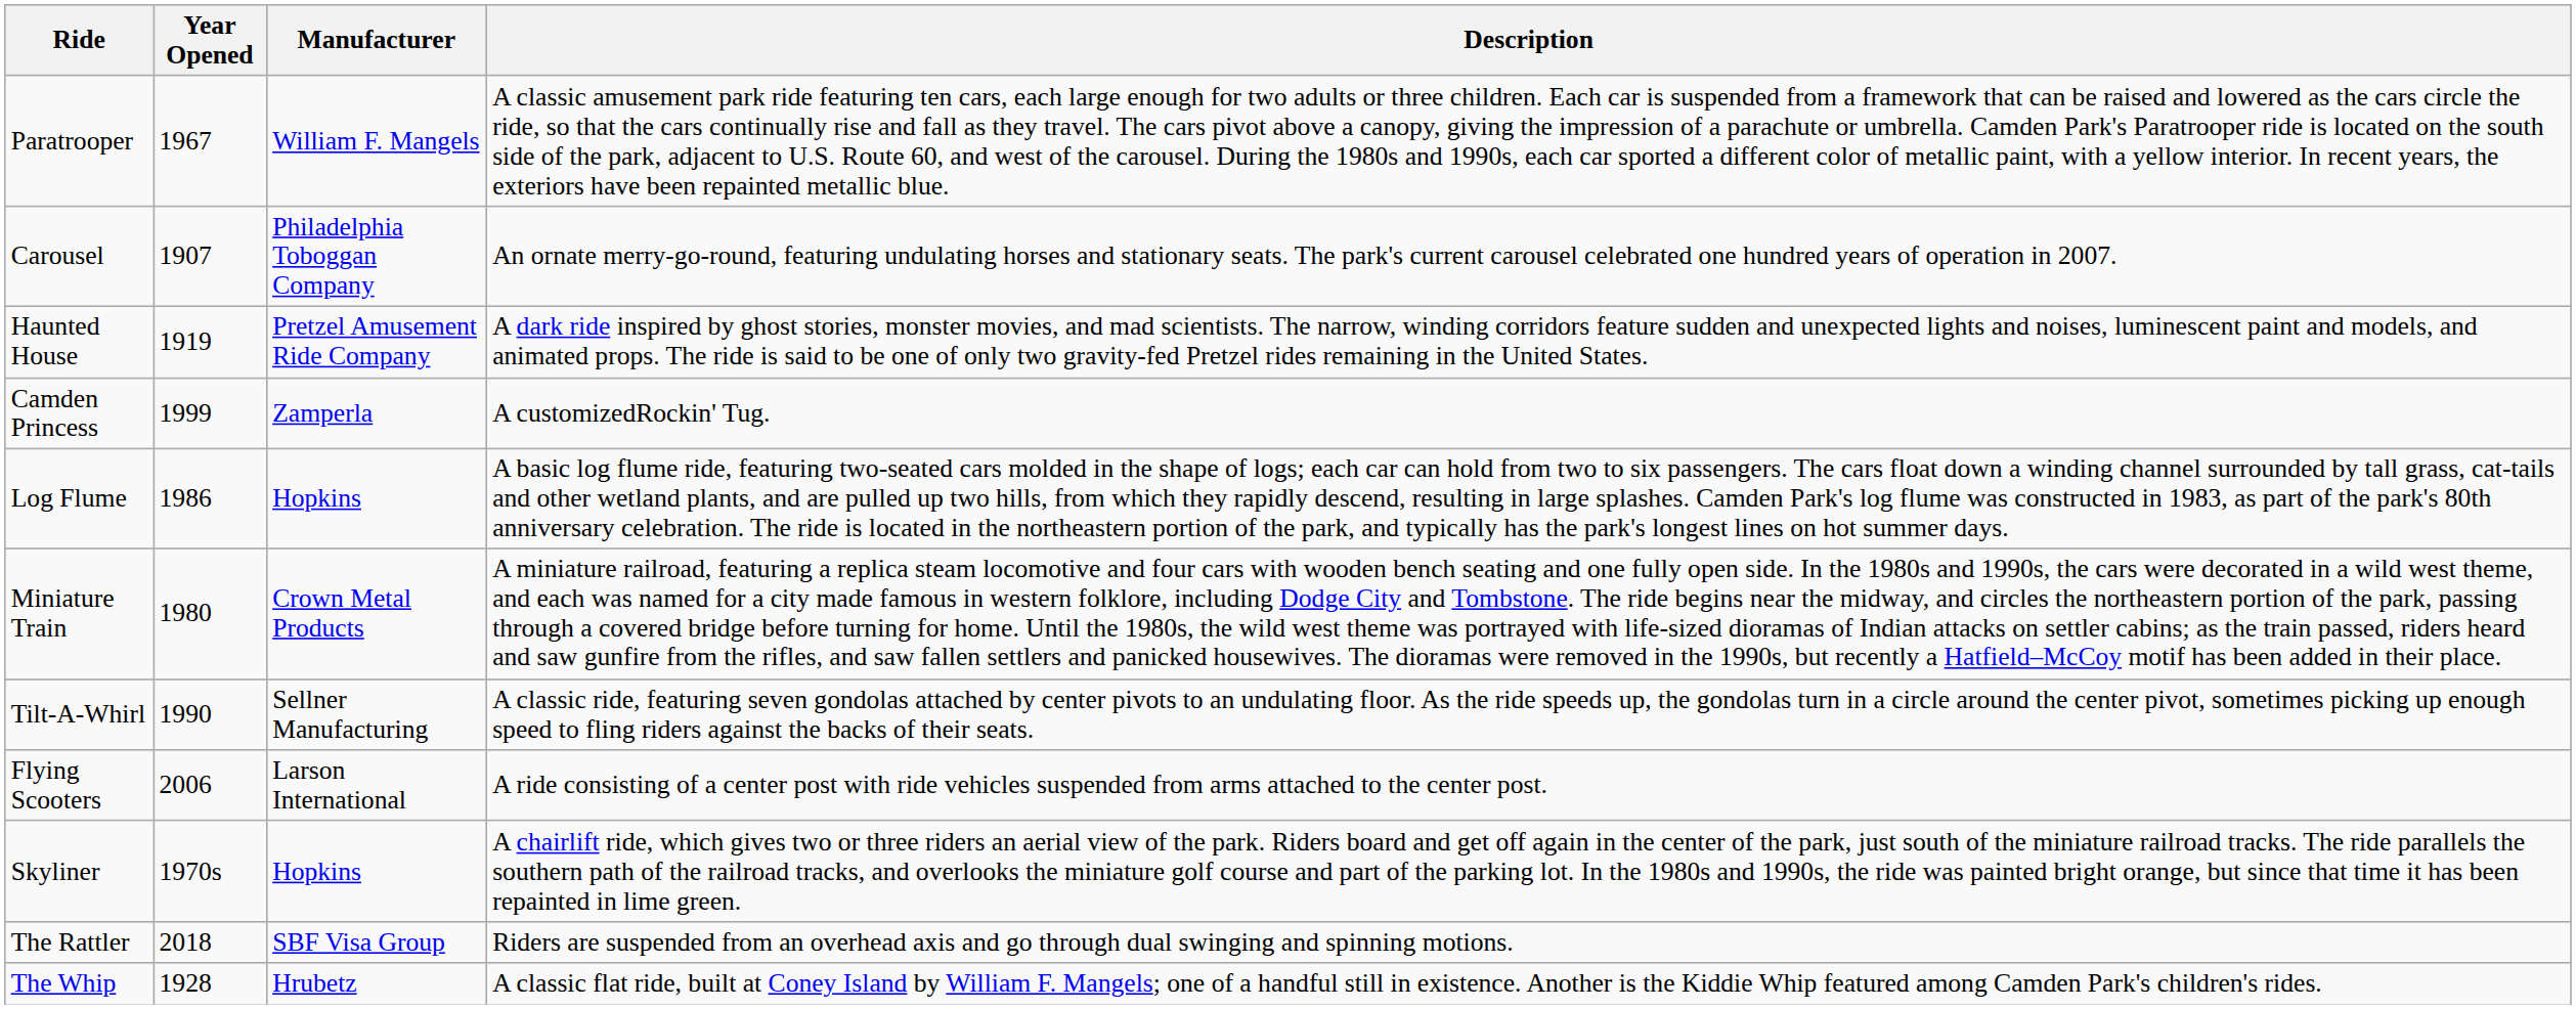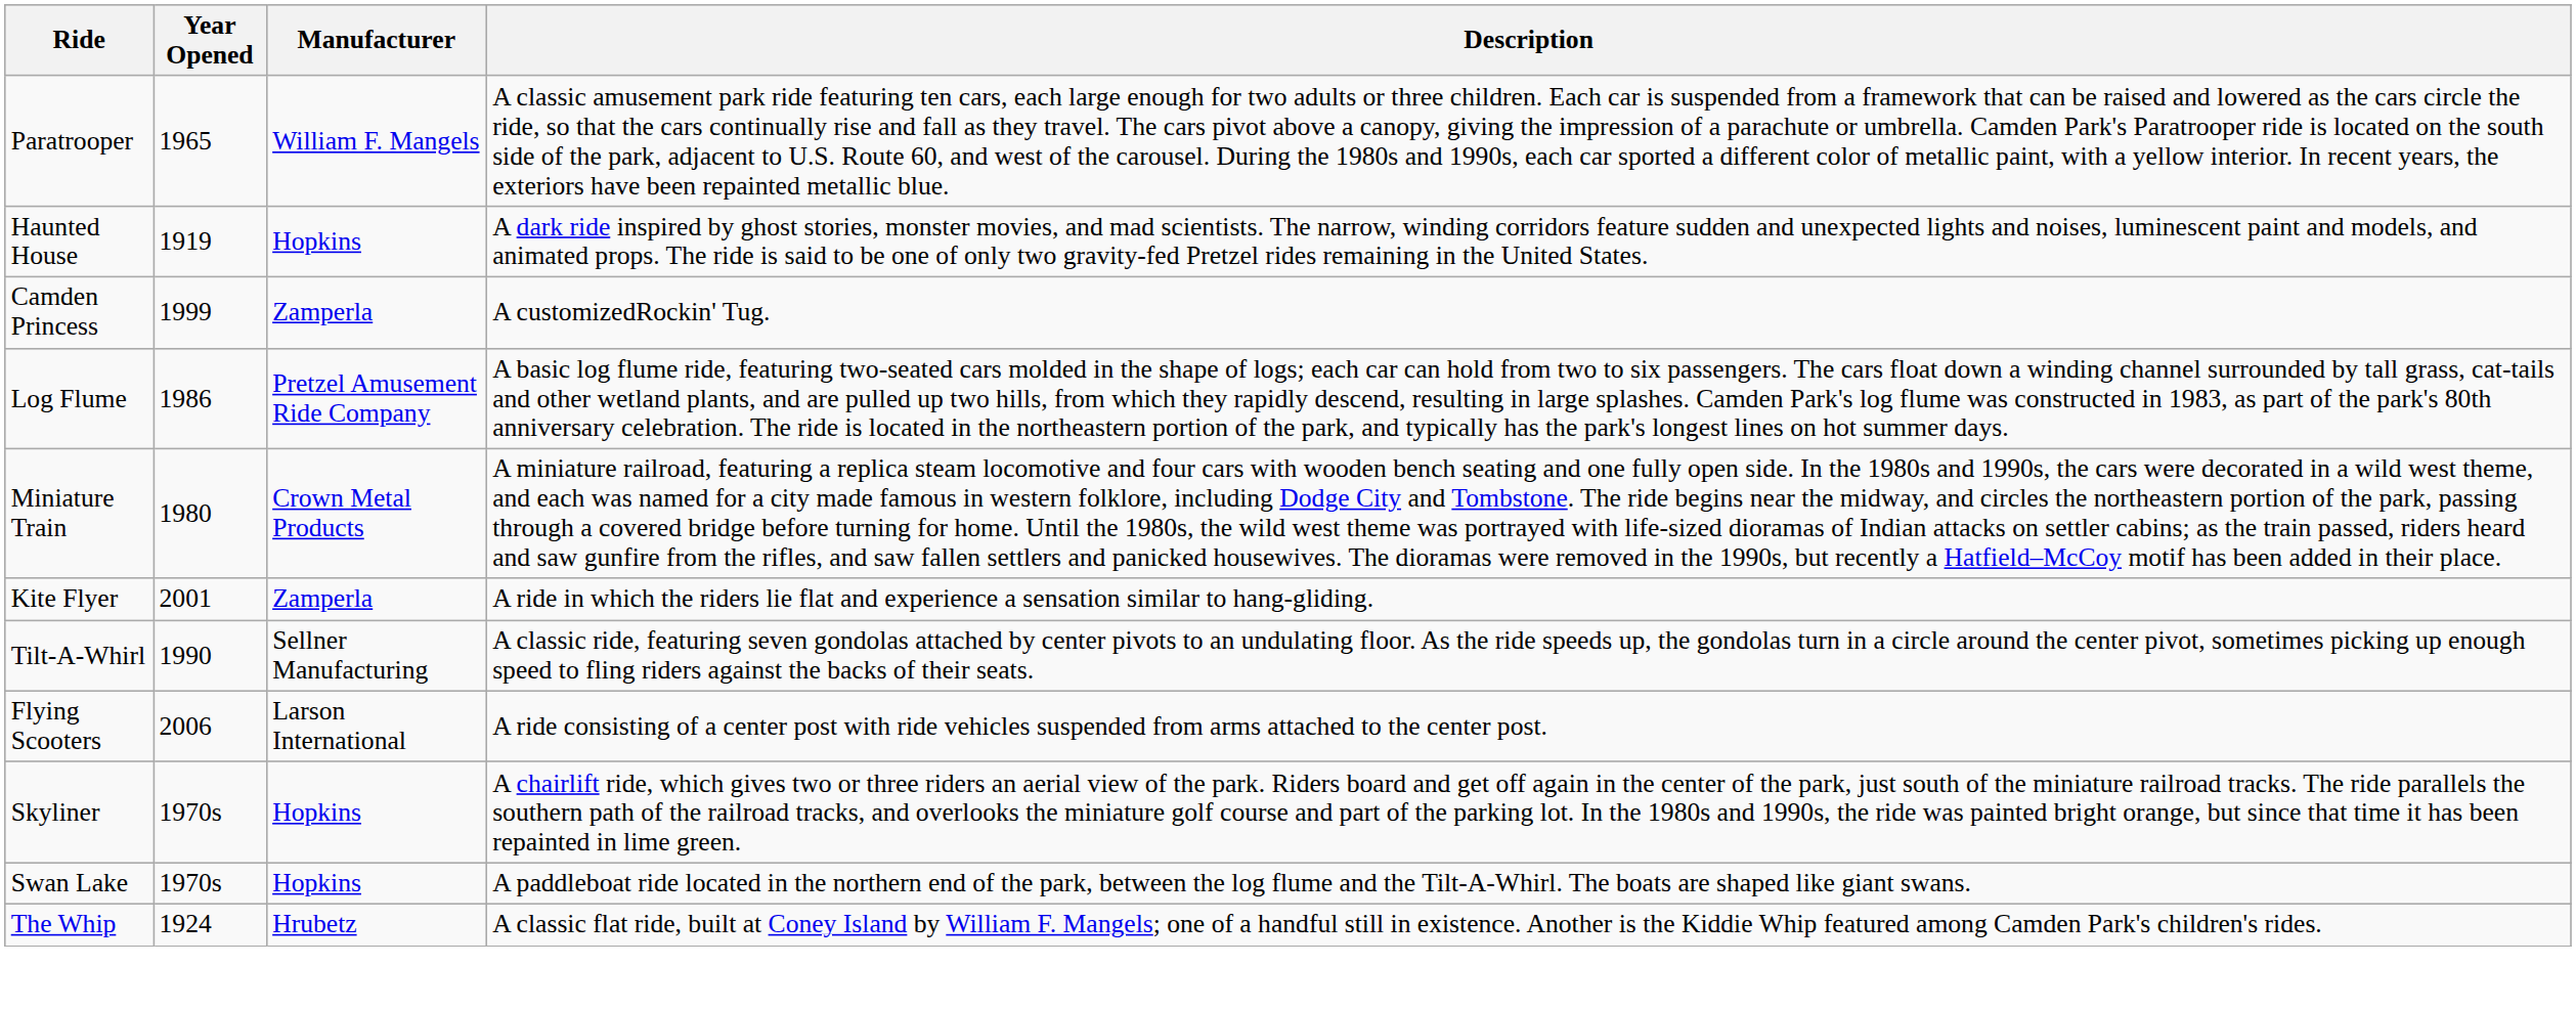 <table class="wikitable sortable">
 <tr>
 <th>Ride</th>
 <th>Year Opened</th>
 <th>Manufacturer</th>
 <th>Description</th>
 </tr>
 <tr>
 <td>Paratrooper</td>
-<td>1967</td>
+<td>1965</td>
 <td><a href='#'>William F. Mangels</a></td>
 <td>A classic amusement park ride featuring ten cars, each large enough for two adults or three children. Each car is suspended from a framework that can be raised and lowered as the cars circle the ride, so that the cars continually rise and fall as they travel. The cars pivot above a canopy, giving the impression of a parachute or umbrella. Camden Park's Paratrooper ride is located on the south side of the park, adjacent to U.S. Route 60, and west of the carousel. During the 1980s and 1990s, each car sported a different color of metallic paint, with a yellow interior. In recent years, the exteriors have been repainted metallic blue.</td>
 </tr>
 <tr>
-<td>Carousel</td>
-<td>1907</td>
-<td><a href='#'>Philadelphia Toboggan Company</a></td>
-<td>An ornate merry-go-round, featuring undulating horses and stationary seats. The park's current carousel celebrated one hundred years of operation in 2007.</td>
-</tr>
-<tr>
 <td>Haunted House</td>
 <td>1919</td>
-<td><a href='#'>Pretzel Amusement Ride Company</a></td>
+<td><a href='#'>Hopkins</a></td>
 <td>A <a href='#'>dark ride</a> inspired by ghost stories, monster movies, and mad scientists.  The narrow, winding corridors feature sudden and unexpected lights and noises, luminescent paint and models, and animated props.  The ride is said to be one of only two gravity-fed Pretzel rides remaining in the United States.</td>
 </tr>
 <tr>
 <td>Camden Princess</td>
 <td>1999</td>
 <td><a href='#'>Zamperla</a></td>
 <td>A customizedRockin' Tug.</td>
 </tr>
 <tr>
 <td>Log Flume</td>
 <td>1986</td>
-<td><a href='#'>Hopkins</a></td>
+<td><a href='#'>Pretzel Amusement Ride Company</a></td>
 <td>A basic log flume ride, featuring two-seated cars molded in the shape of logs; each car can hold from two to six passengers.  The cars float down a winding channel surrounded by tall grass, cat-tails and other wetland plants, and are pulled up two hills, from which they rapidly descend, resulting in large splashes.  Camden Park's log flume was constructed in 1983, as part of the park's 80th anniversary celebration.  The ride is located in the northeastern portion of the park, and typically has the park's longest lines on hot summer days.</td>
 </tr>
 <tr>
 <td>Miniature Train</td>
 <td>1980</td>
 <td><a href='#'>Crown Metal Products</a></td>
 <td>A miniature railroad, featuring a replica steam locomotive and four cars with wooden bench seating and one fully open side.  In the 1980s and 1990s, the cars were decorated in a wild west theme, and each was named for a city made famous in western folklore, including <a href='#'>Dodge City</a> and <a href='#'>Tombstone</a>.  The ride begins near the midway, and circles the northeastern portion of the park, passing through a covered bridge before turning for home.  Until the 1980s, the wild west theme was portrayed with life-sized dioramas of Indian attacks on settler cabins; as the train passed, riders heard and saw gunfire from the rifles, and saw fallen settlers and panicked housewives.  The dioramas were removed in the 1990s, but recently a <a href='#'>Hatfield–McCoy</a> motif has been added in their place.</td>
+</tr>
+<tr>
+<td>Kite Flyer</td>
+<td>2001</td>
+<td><a href='#'>Zamperla</a></td>
+<td>A ride in which the riders lie flat and experience a sensation similar to hang-gliding.</td>
 </tr>
 <tr>
 <td>Tilt-A-Whirl</td>
 <td>1990</td>
 <td>Sellner Manufacturing</td>
 <td>A classic ride, featuring seven gondolas attached by center pivots to an undulating floor. As the ride speeds up, the gondolas turn in a circle around the center pivot, sometimes picking up enough speed to fling riders against the backs of their seats.</td>
 </tr>
 <tr>
 <td>Flying Scooters</td>
 <td>2006</td>
 <td>Larson International</td>
 <td>A ride consisting of a center post with ride vehicles suspended from arms attached to the center post.</td>
 </tr>
 <tr>
 <td>Skyliner</td>
 <td>1970s</td>
 <td><a href='#'>Hopkins</a></td>
 <td>A <a href='#'>chairlift</a> ride, which gives two or three riders an aerial view of the park. Riders board and get off again in the center of the park, just south of the miniature railroad tracks. The ride parallels the southern path of the railroad tracks, and overlooks the miniature golf course and part of the parking lot. In the 1980s and 1990s, the ride was painted bright orange, but since that time it has been repainted in lime green.</td>
 </tr>
 <tr>
-<td>The Rattler</td>
-<td>2018</td>
-<td><a href='#'>SBF Visa Group</a></td>
-<td>Riders are suspended from an overhead axis and go through dual swinging and spinning motions.</td>
+<td>Swan Lake</td>
+<td>1970s</td>
+<td><a href='#'>Hopkins</a></td>
+<td>A paddleboat ride located in the northern end of the park, between the log flume and the Tilt-A-Whirl. The boats are shaped like giant swans.</td>
 </tr>
 <tr>
 <td><a href='#'>The Whip</a></td>
-<td>1928</td>
+<td>1924</td>
 <td><a href='#'>Hrubetz</a></td>
 <td>A classic flat ride, built at <a href='#'>Coney Island</a> by <a href='#'>William F. Mangels</a>; one of a handful still in existence.  Another is the Kiddie Whip featured among Camden Park's children's rides.</td>
 </tr>
 </table>
